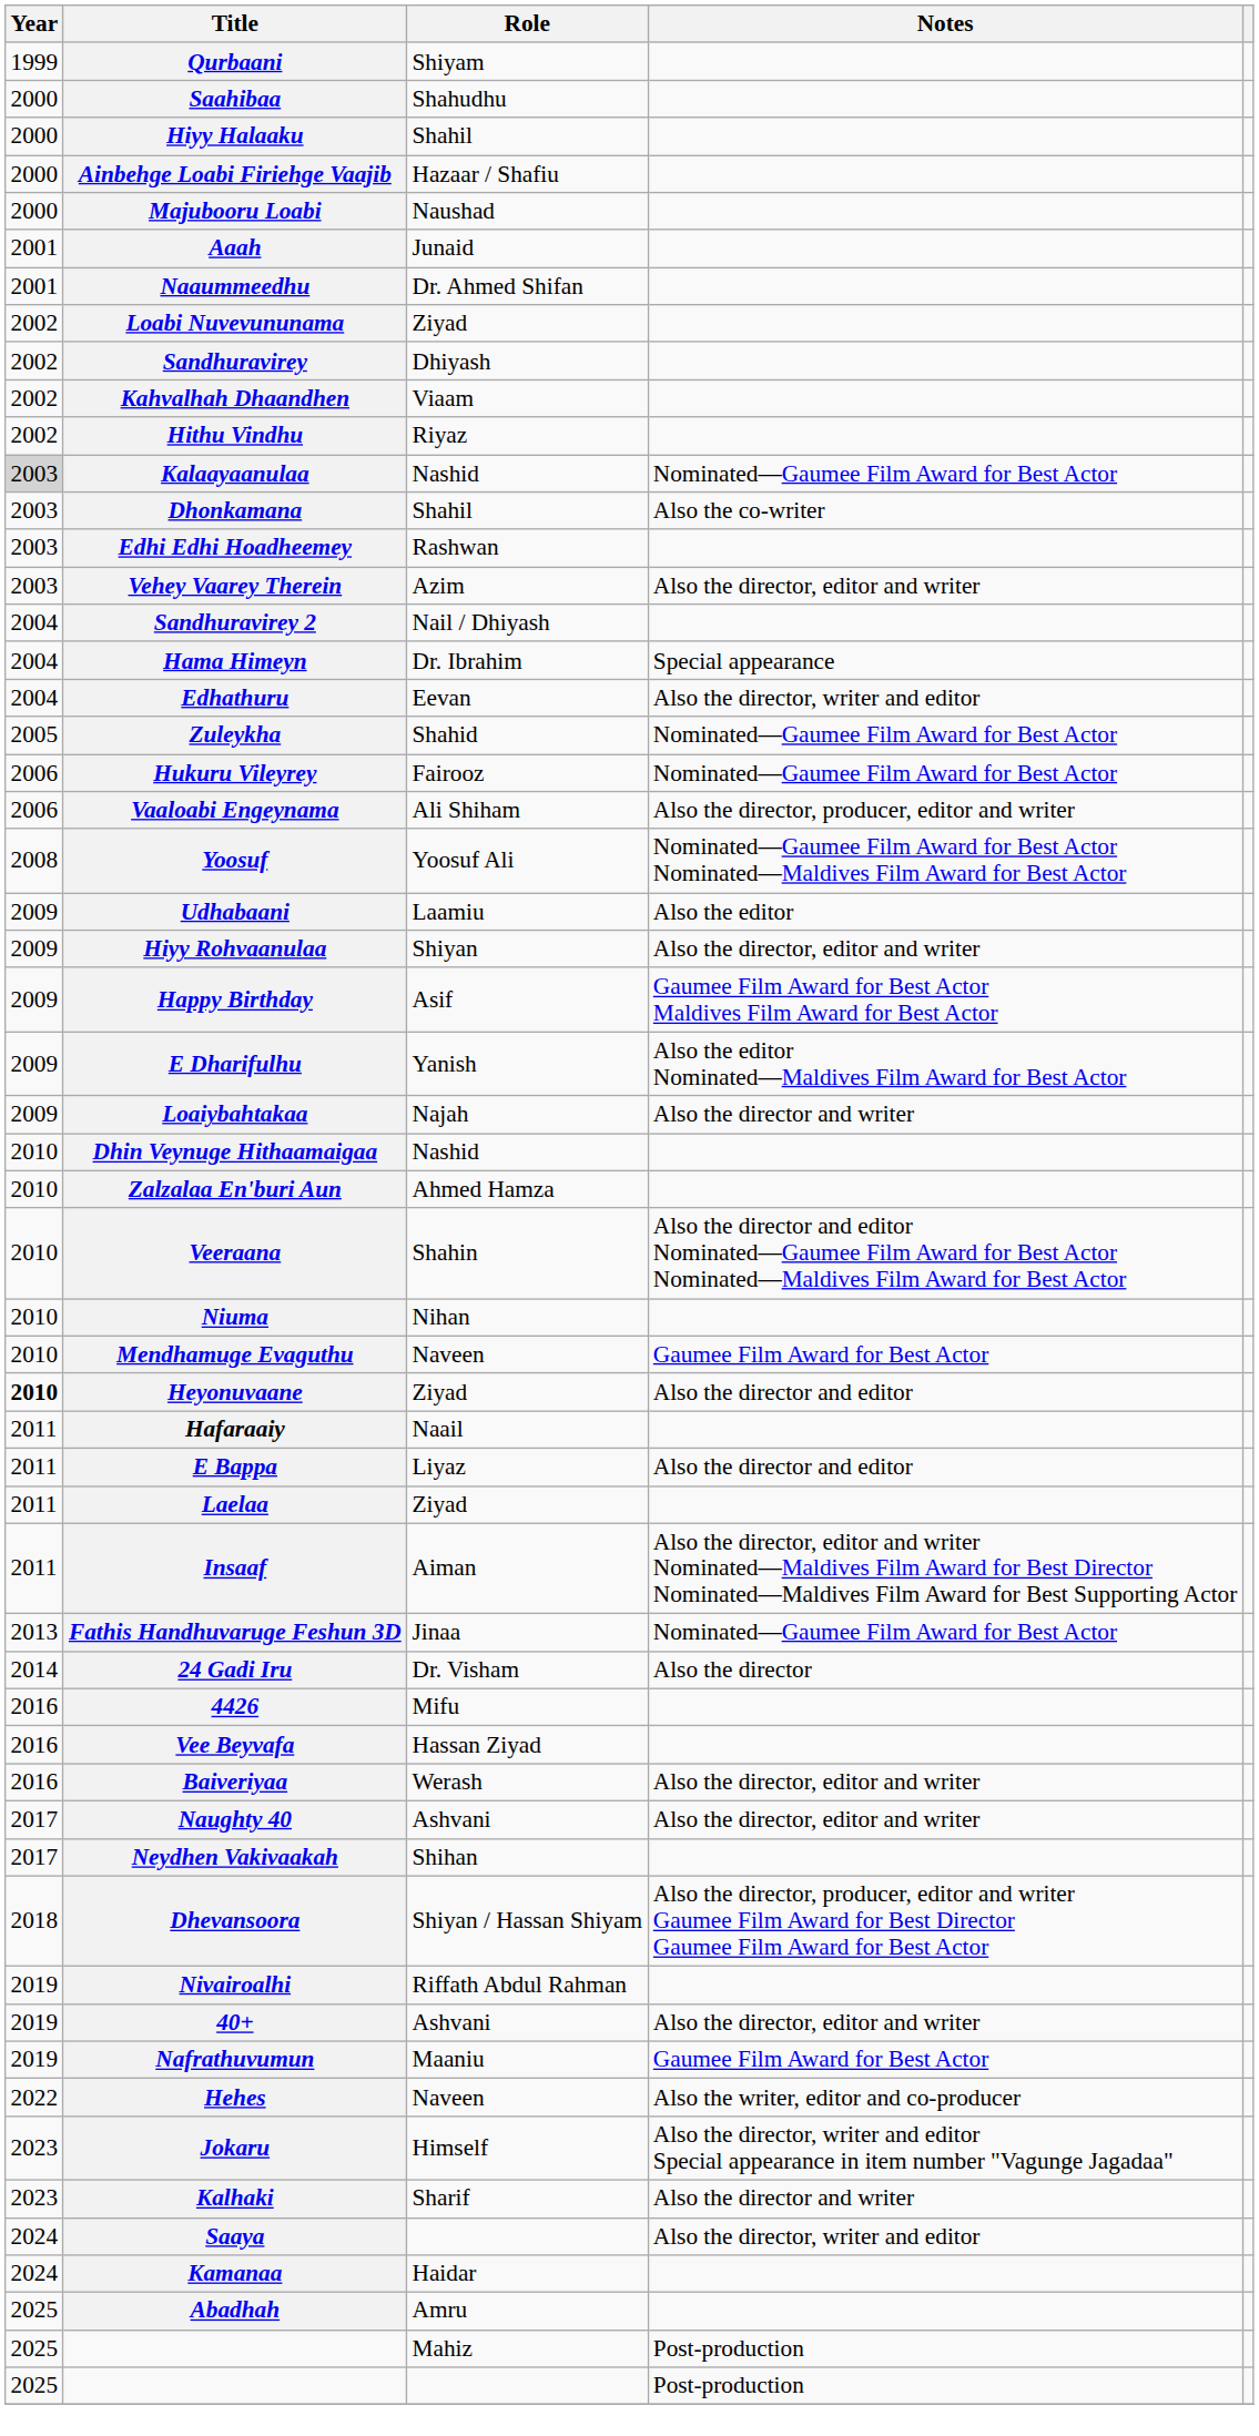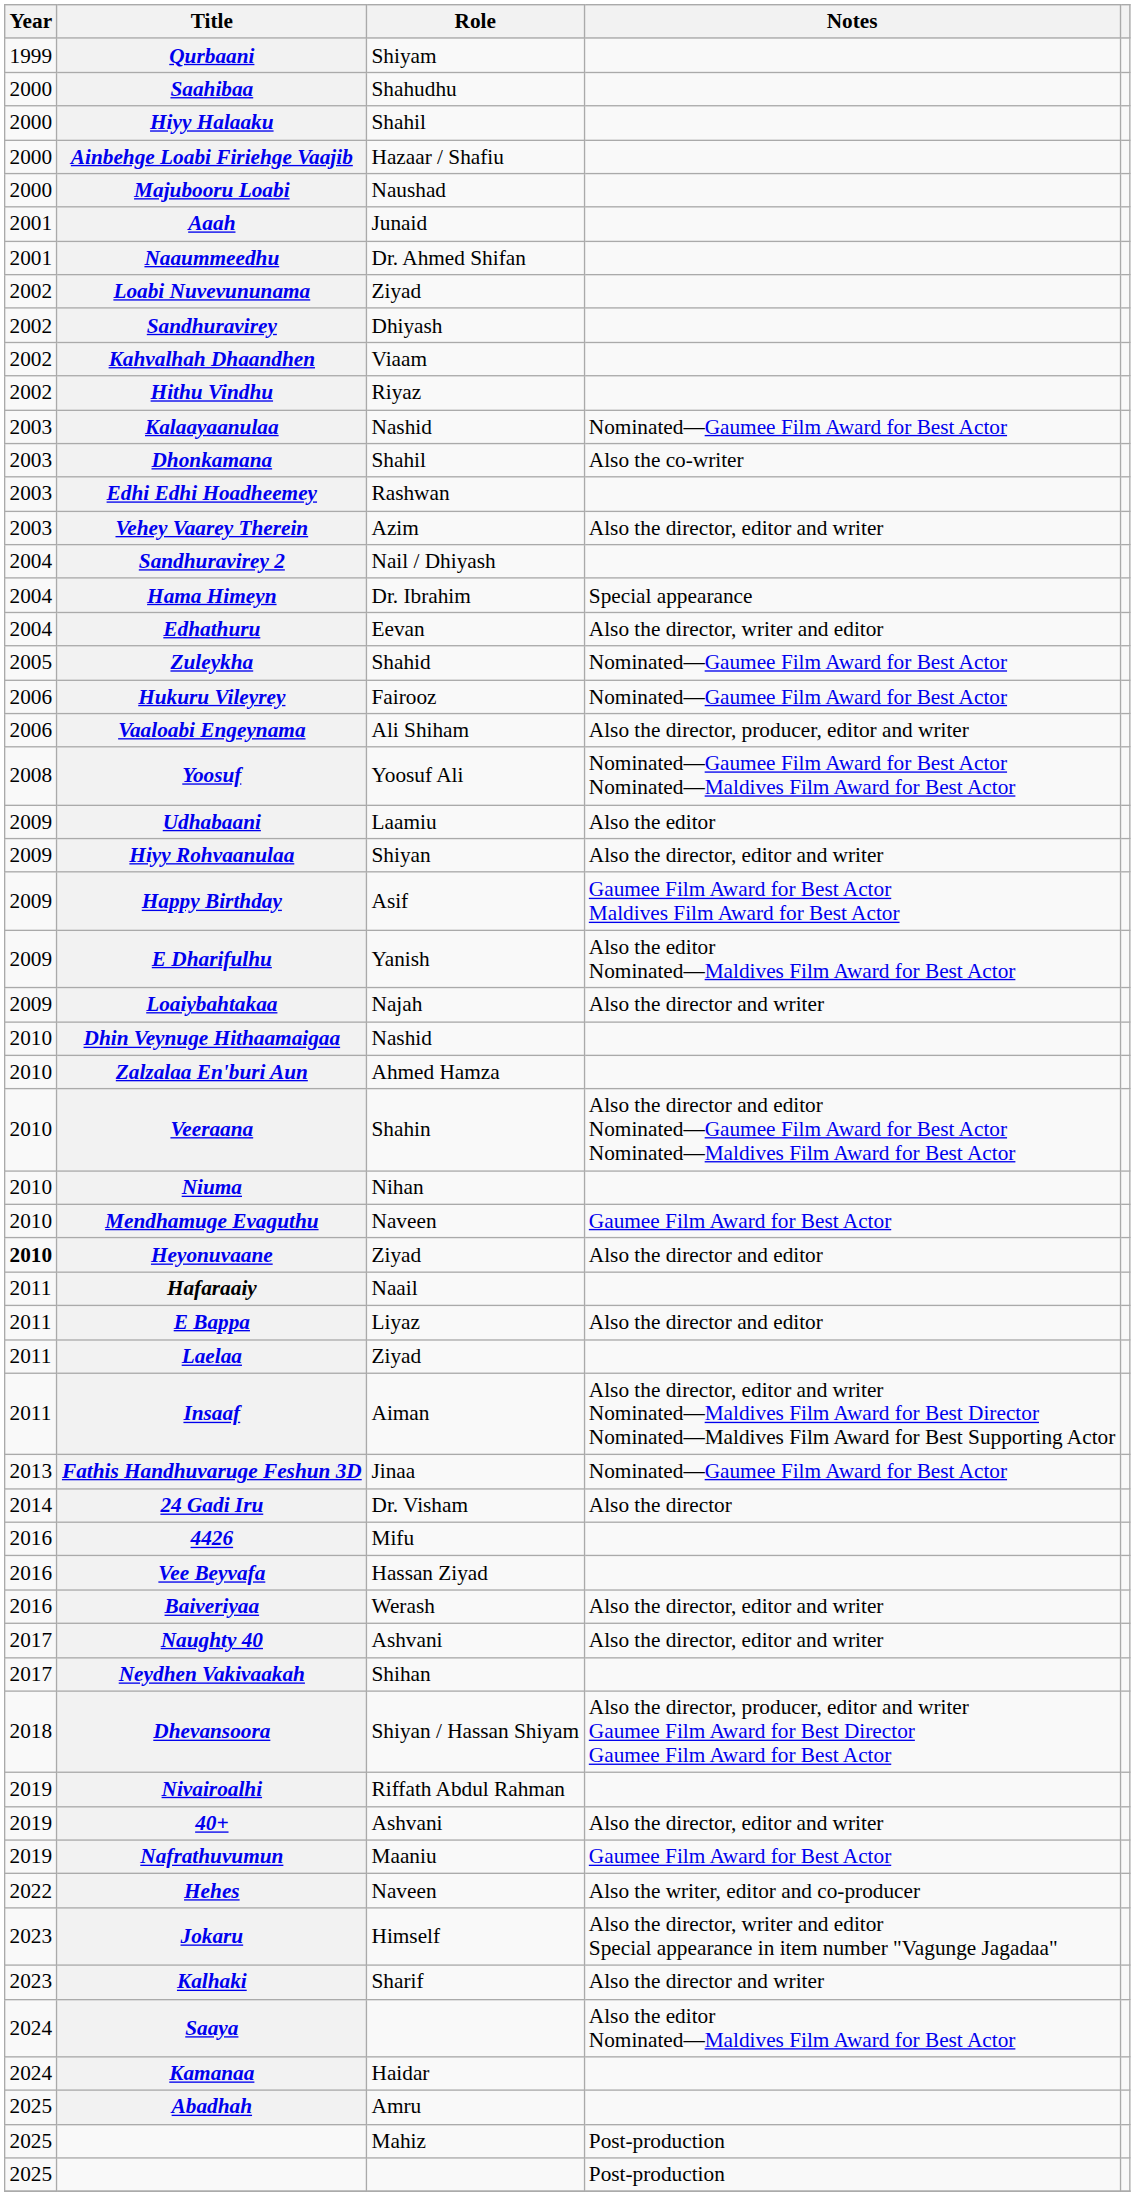 <table class="wikitable sortable plainrowheaders">
 <tr style="background:#ccc; text-align:center;">
 <th scope="col">Year</th>
 <th scope="col">Title</th>
 <th scope="col">Role</th>
 <th scope="col">Notes</th>
 <th scope="col" class="unsortable"></th>
 </tr>
 <tr>
 <td>1999</td>
 <th scope="row"><em><a href='#'>Qurbaani</a></em></th>
 <td>Shiyam</td>
 <td></td>
 <td style="text-align: center;"></td>
 </tr>
 <tr>
 <td>2000</td>
 <th scope="row"><em><a href='#'>Saahibaa</a></em></th>
 <td>Shahudhu</td>
 <td></td>
 <td style="text-align: center;"></td>
 </tr>
 <tr>
 <td>2000</td>
 <th scope="row"><em><a href='#'>Hiyy Halaaku</a></em></th>
 <td>Shahil</td>
 <td></td>
 <td style="text-align: center;"></td>
 </tr>
 <tr>
 <td>2000</td>
 <th scope="row"><em><a href='#'>Ainbehge Loabi Firiehge Vaajib</a></em></th>
 <td>Hazaar / Shafiu</td>
 <td></td>
 <td style="text-align: center;"></td>
 </tr>
 <tr>
 <td>2000</td>
 <th scope="row"><em><a href='#'>Majubooru Loabi</a></em></th>
 <td>Naushad</td>
 <td></td>
 <td style="text-align: center;"></td>
 </tr>
 <tr>
 <td>2001</td>
 <th scope="row"><em><a href='#'>Aaah</a></em></th>
 <td>Junaid</td>
 <td></td>
 <td style="text-align: center;"></td>
 </tr>
 <tr>
 <td>2001</td>
 <th scope="row"><em><a href='#'>Naaummeedhu</a></em></th>
 <td>Dr. Ahmed Shifan</td>
 <td></td>
 <td style="text-align: center;"></td>
 </tr>
 <tr>
 <td>2002</td>
 <th scope="row"><em><a href='#'>Loabi Nuvevununama</a></em></th>
 <td>Ziyad</td>
 <td></td>
 <td style="text-align: center;"></td>
 </tr>
 <tr>
 <td>2002</td>
 <th scope="row"><em><a href='#'>Sandhuravirey</a></em></th>
 <td>Dhiyash</td>
 <td></td>
 <td style="text-align: center;"></td>
 </tr>
 <tr>
 <td>2002</td>
 <th scope="row"><em><a href='#'>Kahvalhah Dhaandhen</a></em></th>
 <td>Viaam</td>
 <td></td>
 <td style="text-align: center;"></td>
 </tr>
 <tr>
 <td>2002</td>
 <th scope="row"><em><a href='#'>Hithu Vindhu</a></em></th>
 <td>Riyaz</td>
 <td></td>
 <td style="text-align: center;"></td>
 </tr>
 <tr>
-<td style="background: lightgrey;">2003</td>
+<td>2003</td>
 <th scope="row"><em><a href='#'>Kalaayaanulaa</a></em></th>
 <td>Nashid</td>
 <td>Nominated—<a href='#'>Gaumee Film Award for Best Actor</a></td>
 <td style="text-align: center;"></td>
 </tr>
 <tr>
 <td>2003</td>
 <th scope="row"><em><a href='#'>Dhonkamana</a></em></th>
 <td>Shahil</td>
 <td>Also the co-writer</td>
 <td style="text-align: center;"></td>
 </tr>
 <tr>
 <td>2003</td>
 <th scope="row"><em><a href='#'>Edhi Edhi Hoadheemey</a></em></th>
 <td>Rashwan</td>
 <td></td>
 <td style="text-align: center;"></td>
 </tr>
 <tr>
 <td>2003</td>
 <th scope="row"><em><a href='#'>Vehey Vaarey Therein</a></em></th>
 <td>Azim</td>
 <td>Also the director, editor and writer</td>
 <td style="text-align: center;"></td>
 </tr>
 <tr>
 <td>2004</td>
 <th scope="row"><em><a href='#'>Sandhuravirey 2</a></em></th>
 <td>Nail / Dhiyash</td>
 <td></td>
 <td style="text-align: center;"></td>
 </tr>
 <tr>
 <td>2004</td>
 <th scope="row"><em><a href='#'>Hama Himeyn</a></em></th>
 <td>Dr. Ibrahim</td>
 <td>Special appearance</td>
 <td style="text-align: center;"></td>
 </tr>
 <tr>
 <td>2004</td>
 <th scope="row"><em><a href='#'>Edhathuru</a></em></th>
 <td>Eevan</td>
 <td>Also the director, writer and editor</td>
 <td style="text-align: center;"></td>
 </tr>
 <tr>
 <td>2005</td>
 <th scope="row"><em><a href='#'>Zuleykha</a></em></th>
 <td>Shahid</td>
 <td>Nominated—<a href='#'>Gaumee Film Award for Best Actor</a></td>
 <td style="text-align: center;"></td>
 </tr>
 <tr>
 <td>2006</td>
 <th scope="row"><em><a href='#'>Hukuru Vileyrey</a></em></th>
 <td>Fairooz</td>
 <td>Nominated—<a href='#'>Gaumee Film Award for Best Actor</a></td>
 <td style="text-align: center;"></td>
 </tr>
 <tr>
 <td>2006</td>
 <th scope="row"><em><a href='#'>Vaaloabi Engeynama</a></em></th>
 <td>Ali Shiham</td>
 <td>Also the director, producer, editor and writer</td>
 <td style="text-align: center;"></td>
 </tr>
 <tr>
 <td>2008</td>
 <th scope="row"><em><a href='#'>Yoosuf</a></em></th>
 <td>Yoosuf Ali</td>
 <td>Nominated—<a href='#'>Gaumee Film Award for Best Actor</a><br>Nominated—<a href='#'>Maldives Film Award for Best Actor</a></td>
 <td style="text-align: center;"><br></td>
 </tr>
 <tr>
 <td>2009</td>
 <th scope="row"><em><a href='#'>Udhabaani</a></em></th>
 <td>Laamiu</td>
 <td>Also the editor</td>
 <td style="text-align: center;"></td>
 </tr>
 <tr>
 <td>2009</td>
 <th scope="row"><em><a href='#'>Hiyy Rohvaanulaa</a></em></th>
 <td>Shiyan</td>
 <td>Also the director, editor and writer</td>
 <td style="text-align: center;"></td>
 </tr>
 <tr>
 <td>2009</td>
 <th scope="row"><em><a href='#'>Happy Birthday</a></em></th>
 <td>Asif</td>
 <td><a href='#'>Gaumee Film Award for Best Actor</a><br><a href='#'>Maldives Film Award for Best Actor</a></td>
 <td style="text-align: center;"><br></td>
 </tr>
 <tr>
 <td>2009</td>
 <th scope="row"><em><a href='#'>E Dharifulhu</a></em></th>
 <td>Yanish</td>
 <td>Also the editor<br>Nominated—<a href='#'>Maldives Film Award for Best Actor</a></td>
 <td style="text-align: center;"></td>
 </tr>
 <tr>
 <td>2009</td>
 <th scope="row"><em><a href='#'>Loaiybahtakaa</a></em></th>
 <td>Najah</td>
 <td>Also the director and writer</td>
 <td style="text-align: center;"></td>
 </tr>
 <tr>
 <td>2010</td>
 <th scope="row"><em><a href='#'>Dhin Veynuge Hithaamaigaa</a></em></th>
 <td>Nashid</td>
 <td></td>
 <td style="text-align: center;"></td>
 </tr>
 <tr>
 <td>2010</td>
 <th scope="row"><em><a href='#'>Zalzalaa En'buri Aun</a></em></th>
 <td>Ahmed Hamza</td>
 <td></td>
 <td style="text-align: center;"></td>
 </tr>
 <tr>
 <td>2010</td>
 <th scope="row"><em><a href='#'>Veeraana</a></em></th>
 <td>Shahin</td>
 <td>Also the director and editor<br>Nominated—<a href='#'>Gaumee Film Award for Best Actor</a><br>Nominated—<a href='#'>Maldives Film Award for Best Actor</a></td>
 <td style="text-align: center;"><br></td>
 </tr>
 <tr>
 <td>2010</td>
 <th scope="row"><em><a href='#'>Niuma</a></em></th>
 <td>Nihan</td>
 <td></td>
 <td style="text-align: center;"></td>
 </tr>
 <tr>
 <td>2010</td>
 <th scope="row"><em><a href='#'>Mendhamuge Evaguthu</a></em></th>
 <td>Naveen</td>
 <td><a href='#'>Gaumee Film Award for Best Actor</a></td>
 <td style="text-align: center;"></td>
 </tr>
 <tr>
 <td><strong>2010</strong></td>
 <th scope="row"><em><a href='#'>Heyonuvaane</a></em></th>
 <td>Ziyad</td>
 <td>Also the director and editor</td>
 <td style="text-align: center;"></td>
 </tr>
 <tr>
 <td>2011</td>
 <th scope="row"><em>Hafaraaiy</em></th>
 <td>Naail</td>
 <td></td>
 <td style="text-align: center;"></td>
 </tr>
 <tr>
 <td>2011</td>
 <th scope="row"><em><a href='#'>E Bappa</a></em></th>
 <td>Liyaz</td>
 <td>Also the director and editor</td>
 <td style="text-align: center;"></td>
 </tr>
 <tr>
 <td>2011</td>
 <th scope="row"><em><a href='#'>Laelaa</a></em></th>
 <td>Ziyad</td>
 <td></td>
 <td style="text-align: center;"></td>
 </tr>
 <tr>
 <td>2011</td>
 <th scope="row"><em><a href='#'>Insaaf</a></em></th>
 <td>Aiman</td>
 <td>Also the director, editor and writer<br>Nominated—<a href='#'>Maldives Film Award for Best Director</a><br>Nominated—Maldives Film Award for Best Supporting Actor</td>
 <td style="text-align: center;"></td>
 </tr>
 <tr>
 <td>2013</td>
 <th scope="row"><em><a href='#'>Fathis Handhuvaruge Feshun 3D</a></em></th>
 <td>Jinaa</td>
 <td>Nominated—<a href='#'>Gaumee Film Award for Best Actor</a></td>
 <td style="text-align: center;"></td>
 </tr>
 <tr>
 <td>2014</td>
 <th scope="row"><em><a href='#'>24 Gadi Iru</a></em></th>
 <td>Dr. Visham</td>
 <td>Also the director</td>
 <td style="text-align: center;"></td>
 </tr>
 <tr>
 <td>2016</td>
 <th scope="row"><em><a href='#'>4426</a></em></th>
 <td>Mifu</td>
 <td></td>
 <td style="text-align: center;"></td>
 </tr>
 <tr>
 <td>2016</td>
 <th scope="row"><em><a href='#'>Vee Beyvafa</a></em></th>
 <td>Hassan Ziyad</td>
 <td></td>
 <td style="text-align: center;"></td>
 </tr>
 <tr>
 <td>2016</td>
 <th scope="row"><em><a href='#'>Baiveriyaa</a></em></th>
 <td>Werash</td>
 <td>Also the director, editor and writer</td>
 <td style="text-align: center;"></td>
 </tr>
 <tr>
 <td>2017</td>
 <th scope="row"><em><a href='#'>Naughty 40</a></em></th>
 <td>Ashvani</td>
 <td>Also the director, editor and writer</td>
 <td style="text-align: center;"></td>
 </tr>
 <tr>
 <td>2017</td>
 <th scope="row"><em><a href='#'>Neydhen Vakivaakah</a></em></th>
 <td>Shihan</td>
 <td></td>
 <td style="text-align: center;"></td>
 </tr>
 <tr>
 <td>2018</td>
 <th scope="row"><em><a href='#'>Dhevansoora</a></em></th>
 <td>Shiyan / Hassan Shiyam</td>
 <td>Also the director, producer, editor and writer <br><a href='#'>Gaumee Film Award for Best Director</a><br><a href='#'>Gaumee Film Award for Best Actor</a></td>
 <td style="text-align: center;"></td>
 </tr>
 <tr>
 <td>2019</td>
 <th scope="row"><em><a href='#'>Nivairoalhi</a></em></th>
 <td>Riffath Abdul Rahman</td>
 <td></td>
 <td style="text-align: center;"></td>
 </tr>
 <tr>
 <td>2019</td>
 <th scope="row"><em><a href='#'>40+</a></em></th>
 <td>Ashvani</td>
 <td>Also the director, editor and writer</td>
 <td style="text-align: center;"></td>
 </tr>
 <tr>
 <td>2019</td>
 <th scope="row"><em><a href='#'>Nafrathuvumun</a></em></th>
 <td>Maaniu</td>
 <td><a href='#'>Gaumee Film Award for Best Actor</a></td>
 <td style="text-align: center;"></td>
 </tr>
 <tr>
 <td>2022</td>
 <th scope="row"><em><a href='#'>Hehes</a></em></th>
 <td>Naveen</td>
 <td>Also the writer, editor and co-producer</td>
 <td style="text-align:center;"></td>
 </tr>
 <tr>
 <td>2023</td>
 <th scope="row"><em><a href='#'>Jokaru</a></em></th>
 <td>Himself</td>
 <td>Also the director, writer and editor<br>Special appearance in item number "Vagunge Jagadaa"</td>
 <td style="text-align: center;"></td>
 </tr>
 <tr>
 <td>2023</td>
 <th scope="row"><em><a href='#'>Kalhaki</a></em></th>
 <td>Sharif</td>
 <td>Also the director and writer</td>
 <td style="text-align: center;"></td>
 </tr>
 <tr>
 <td>2024</td>
 <th scope="row"><em><a href='#'>Saaya</a></em></th>
 <td></td>
-<td>Also the director, writer and editor</td>
+<td>Also the editor<br>Nominated—<a href='#'>Maldives Film Award for Best Actor</a></td>
 <td style="text-align: center;"></td>
 </tr>
 <tr>
 <td>2024</td>
 <th scope="row"><em><a href='#'>Kamanaa</a></em></th>
 <td>Haidar</td>
 <td></td>
 <td style="text-align: center;"></td>
 </tr>
 <tr>
 <td>2025</td>
 <th scope="row"><em><a href='#'>Abadhah</a></em></th>
 <td>Amru</td>
 <td></td>
 <td style="text-align: center;"></td>
 </tr>
 <tr>
 <td>2025</td>
 <td></td>
 <td>Mahiz</td>
 <td>Post-production</td>
 <td style="text-align: center;"></td>
 </tr>
 <tr>
 <td>2025</td>
 <td></td>
 <td></td>
 <td>Post-production</td>
 <td></td>
 </tr>
 <tr>
 </tr>
 </table>
